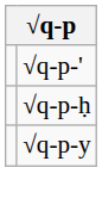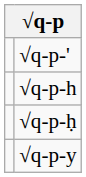 <table class="wikitable">
 <tr>
 <th colspan=2> √q-p</th>
 </tr>
 <tr>
 <td style="text-align: right"></td>
 <td>√q-p-'</td>
 </tr>
 <tr>
 <td style="text-align: right"></td>
+<td>√q-p-h</td>
+</tr>
+<tr>
+<td style="text-align: right"></td>
 <td>√q-p-ḥ</td>
 </tr>
 <tr>
 <td style="text-align: right"></td>
 <td>√q-p-y</td>
 </tr>
 </table>
